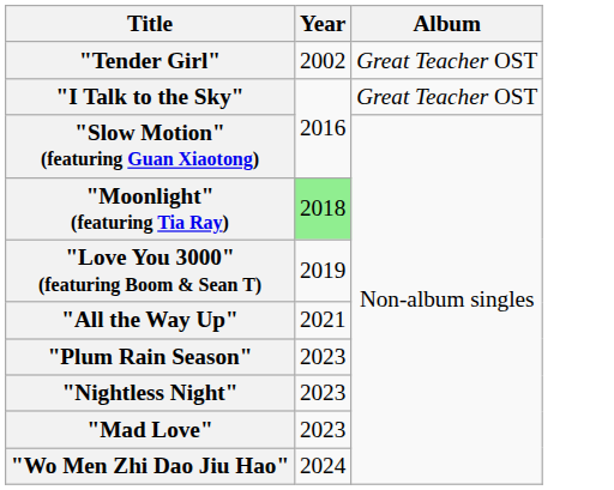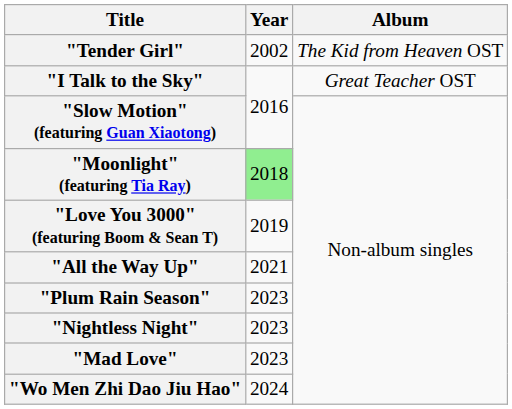 <table class="wikitable plainrowheaders" style="text-align:center" style="text-align:center">
 <tr>
 <th rowspan="1" scope="col">Title</th>
 <th rowspan="1" scope="col">Year</th>
 <th rowspan="1" scope="col">Album</th>
 </tr>
 <tr>
 <th scope="row">"Tender Girl"</th>
 <td>2002</td>
-<td><em>Great Teacher</em> OST</td>
+<td><em>The Kid from Heaven</em> OST</td>
 </tr>
 <tr>
 <th scope="row">"I Talk to the Sky"</th>
 <td rowspan="2">2016</td>
 <td><em>Great Teacher</em> OST</td>
 </tr>
 <tr>
 <th scope="row">"Slow Motion" <br><small>(featuring <a href='#'>Guan Xiaotong</a>)</small></th>
 <td rowspan="8">Non-album singles</td>
 </tr>
 <tr>
 <th scope="row">"Moonlight" <br><small>(featuring <a href='#'>Tia Ray</a>)</small></th>
 <td style="background: lightgreen;">2018</td>
 </tr>
 <tr>
 <th scope="row">"Love You 3000" <br><small>(featuring Boom & Sean T)</small></th>
 <td>2019</td>
 </tr>
 <tr>
 <th scope="row">"All the Way Up"</th>
 <td>2021</td>
 </tr>
 <tr>
 <th scope="row">"Plum Rain Season"</th>
 <td>2023</td>
 </tr>
 <tr>
 <th scope="row">"Nightless Night"</th>
 <td>2023</td>
 </tr>
 <tr>
 <th scope="row">"Mad Love"</th>
 <td>2023</td>
 </tr>
 <tr>
 <th scope="row">"Wo Men Zhi Dao Jiu Hao"</th>
 <td>2024</td>
 </tr>
 </table>
